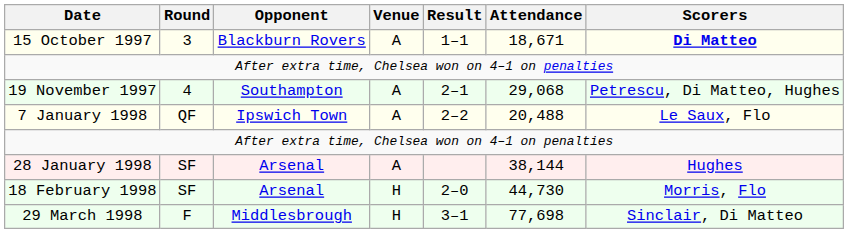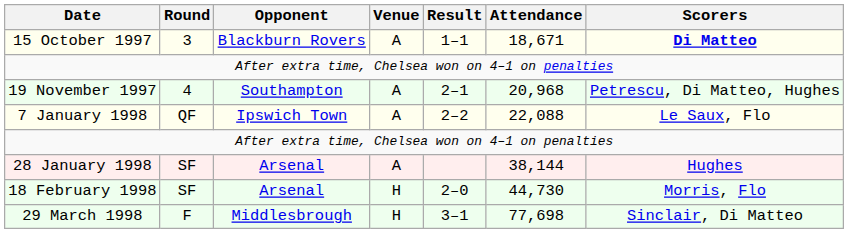 <table class="wikitable sortable" style="font-size:95%; text-align:center">
 <tr>
 <th>Date</th>
 <th>Round</th>
 <th>Opponent</th>
 <th>Venue</th>
 <th>Result</th>
 <th>Attendance</th>
 <th>Scorers</th>
 </tr>
 <tr bgcolor = "#FFFFEE">
 <td>15 October 1997</td>
 <td>3</td>
 <td><a href='#'>Blackburn Rovers</a></td>
 <td>A</td>
 <td>1–1</td>
 <td>18,671</td>
 <td><strong> <a href='#'>Di Matteo</a></strong></td>
 </tr>
 <tr bgcolor =>
 <td colspan=7 align=center><small><em>After extra time, Chelsea won on 4–1 on <a href='#'>penalties</a></em></small></td>
 </tr>
 <tr bgcolor = "#EEFFEE">
 <td>19 November 1997</td>
 <td>4</td>
 <td><a href='#'>Southampton</a></td>
 <td>A</td>
 <td>2–1</td>
-<td>29,068</td>
+<td>20,968</td>
 <td><a href='#'>Petrescu</a>, Di Matteo, Hughes</td>
 </tr>
 <tr bgcolor = "#FFFFEE">
 <td>7 January 1998</td>
 <td>QF</td>
 <td><a href='#'>Ipswich Town</a></td>
 <td>A</td>
 <td>2–2</td>
-<td>20,488</td>
+<td>22,088</td>
 <td><a href='#'>Le Saux</a>, Flo</td>
 </tr>
 <tr bgcolor =>
 <td colspan=7 align=center><small><em>After extra time, Chelsea won on 4–1 on penalties</em></small></td>
 </tr>
 <tr bgcolor = "#FFEEEE">
 <td>28 January 1998</td>
 <td>SF</td>
 <td><a href='#'>Arsenal</a></td>
 <td>A</td>
 <td></td>
 <td>38,144</td>
 <td><a href='#'>Hughes</a></td>
 </tr>
 <tr bgcolor = "#EEFFEE">
 <td>18 February 1998</td>
 <td>SF</td>
 <td><a href='#'>Arsenal</a></td>
 <td>H</td>
 <td>2–0</td>
 <td>44,730</td>
 <td><a href='#'>Morris</a>, <a href='#'>Flo</a></td>
 </tr>
 <tr bgcolor = "#EEFFEE">
 <td>29 March 1998</td>
 <td>F</td>
 <td><a href='#'>Middlesbrough</a></td>
 <td>H</td>
 <td>3–1</td>
 <td>77,698</td>
 <td><a href='#'>Sinclair</a>, Di Matteo</td>
 </tr>
 </table>
